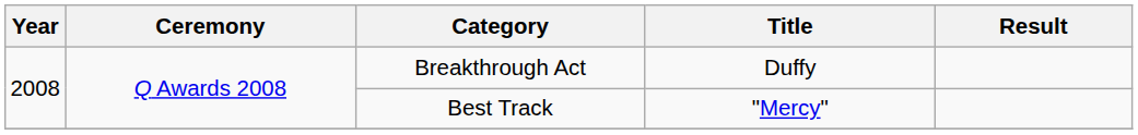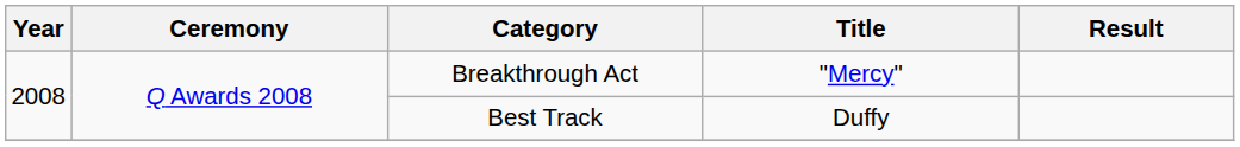 <table class="wikitable" style="text-align:center; font-size:90%; line-height:20px;">
 <tr>
 <th>Year</th>
 <th width="180px">Ceremony</th>
 <th width="180px">Category</th>
 <th width="180px">Title</th>
 <th width="120px">Result</th>
 </tr>
 <tr>
 <td rowspan="2">2008</td>
 <td rowspan="2"><a href='#'><em>Q</em> Awards 2008</a></td>
 <td>Breakthrough Act</td>
-<td>Duffy</td>
+<td>"<a href='#'>Mercy</a>"</td>
 <td></td>
 </tr>
 <tr>
 <td>Best Track</td>
-<td>"<a href='#'>Mercy</a>"</td>
+<td>Duffy</td>
 <td></td>
 </tr>
 <tr>
 </tr>
 </table>
